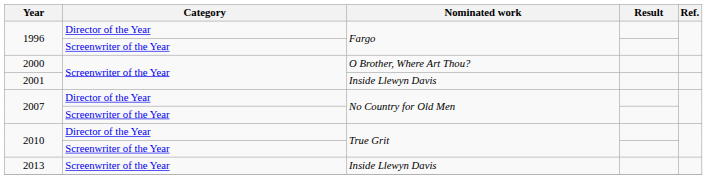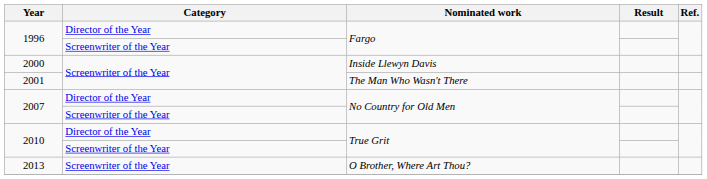 <table class="wikitable unsortable">
 <tr>
 <th scope="col" style="width:5em;">Year</th>
 <th scope="col" style="width:26em;">Category</th>
 <th scope="col" style="width:25em;">Nominated work</th>
 <th scope="col" style="width:5em;">Result</th>
 <th class=unsortable>Ref.</th>
 </tr>
 <tr>
 <td style="text-align:center;", rowspan=2>1996</td>
 <td><a href='#'>Director of the Year</a></td>
 <td rowspan=2><em>Fargo</em></td>
 <td></td>
 <td rowspan=2></td>
 </tr>
 <tr>
 <td><a href='#'>Screenwriter of the Year</a></td>
 <td></td>
 </tr>
 <tr>
 <td style="text-align:center;">2000</td>
 <td rowspan=2><a href='#'>Screenwriter of the Year</a></td>
-<td><em>O Brother, Where Art Thou?</em></td>
+<td><em>Inside Llewyn Davis</em></td>
 <td></td>
 <td></td>
 </tr>
 <tr>
 <td style="text-align:center;">2001</td>
-<td><em>Inside Llewyn Davis</em></td>
+<td><em>The Man Who Wasn't There</em></td>
 <td></td>
 <td></td>
 </tr>
 <tr>
 <td style="text-align:center;", rowspan=2>2007</td>
 <td><a href='#'>Director of the Year</a></td>
 <td rowspan=2><em>No Country for Old Men</em></td>
 <td></td>
 <td rowspan=2></td>
 </tr>
 <tr>
 <td><a href='#'>Screenwriter of the Year</a></td>
 <td></td>
 </tr>
 <tr>
 <td style="text-align:center;", rowspan=2>2010</td>
 <td><a href='#'>Director of the Year</a></td>
 <td rowspan=2><em>True Grit</em></td>
 <td></td>
 <td rowspan=2></td>
 </tr>
 <tr>
 <td><a href='#'>Screenwriter of the Year</a></td>
 <td></td>
 </tr>
 <tr>
 <td style="text-align:center;">2013</td>
 <td><a href='#'>Screenwriter of the Year</a></td>
-<td><em>Inside Llewyn Davis</em></td>
+<td><em>O Brother, Where Art Thou?</em></td>
 <td></td>
 <td></td>
 </tr>
 <tr>
 </tr>
 </table>
